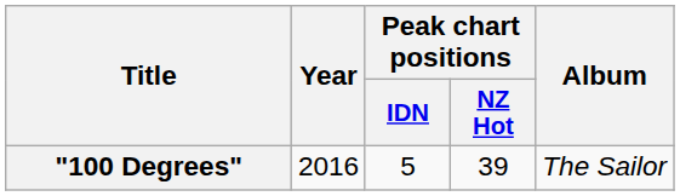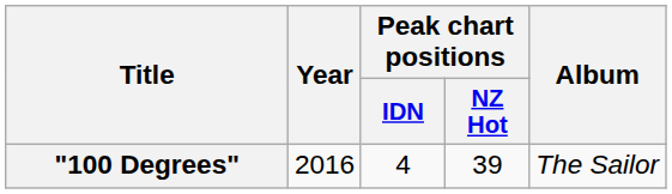 <table class="wikitable plainrowheaders" style="text-align:center;">
 <tr>
 <th scope="col" rowspan="2" style="width:10em;">Title</th>
 <th scope="col" rowspan="2" style="width:1em;">Year</th>
 <th scope="col" colspan="2">Peak chart positions</th>
 <th scope="col" rowspan="2">Album</th>
 </tr>
 <tr>
 <th scope="col" style="width:3em;font-size:90%;"><a href='#'>IDN</a><br></th>
 <th scope="col" style="width:3em;font-size:90%;"><a href='#'>NZ<br>Hot</a><br></th>
 </tr>
 <tr>
 <th scope="row">"100 Degrees"</th>
 <td>2016</td>
-<td>5</td>
+<td>4</td>
 <td>39</td>
 <td><em>The Sailor</em></td>
 </tr>
 </table>
